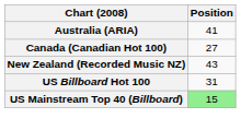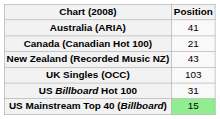 <table class="wikitable sortable plainrowheaders" style="text-align:center">
 <tr>
 <th>Chart (2008)</th>
 <th>Position</th>
 </tr>
 <tr>
 <th scope="row">Australia (ARIA)</th>
 <td>41</td>
 </tr>
 <tr>
 <th scope="row">Canada (Canadian Hot 100)</th>
-<td>27</td>
+<td>21</td>
 </tr>
 <tr>
 <th scope="row">New Zealand (Recorded Music NZ)</th>
 <td>43</td>
+</tr>
+<tr>
+<th scope="row">UK Singles (OCC)</th>
+<td>103</td>
 </tr>
 <tr>
 <th scope="row">US <em>Billboard</em> Hot 100</th>
 <td>31</td>
 </tr>
 <tr>
 <th scope="row">US Mainstream Top 40 (<em>Billboard</em>)</th>
 <td style="background: lightgreen;">15</td>
 </tr>
 </table>
